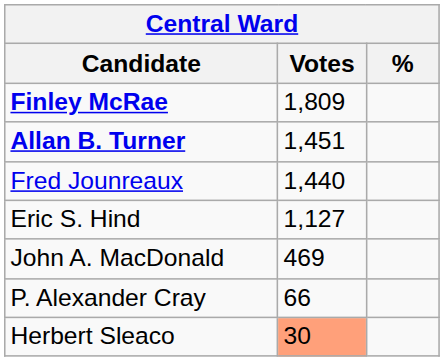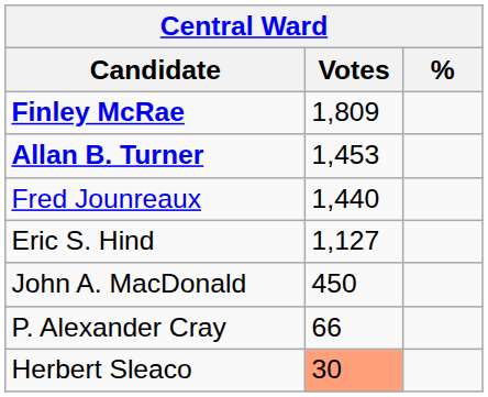 <table class="wikitable">
 <tr>
 <th colspan="3"><a href='#'>Central Ward</a></th>
 </tr>
 <tr>
 <th style="width: 170px">Candidate</th>
 <th style="width: 50px">Votes</th>
 <th style="width: 40px">%</th>
 </tr>
 <tr>
 <td><strong><a href='#'>Finley McRae</a></strong></td>
 <td>1,809</td>
 <td></td>
 </tr>
 <tr>
 <td><strong><a href='#'>Allan B. Turner</a></strong></td>
-<td>1,451</td>
+<td>1,453</td>
 </tr>
 <tr>
 <td><a href='#'>Fred Jounreaux</a></td>
 <td>1,440</td>
 <td></td>
 </tr>
 <tr>
 <td>Eric S. Hind</td>
 <td>1,127</td>
 <td></td>
 </tr>
 <tr>
 <td>John A. MacDonald</td>
-<td>469</td>
+<td>450</td>
 <td></td>
 </tr>
 <tr>
 <td>P. Alexander Cray</td>
 <td>66</td>
 <td></td>
 </tr>
 <tr>
 <td>Herbert Sleaco</td>
 <td style="background: lightsalmon;">30</td>
 <td></td>
 </tr>
 </table>
